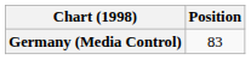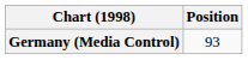 <table class="wikitable plainrowheaders" style="text-align:center">
 <tr>
 <th>Chart (1998)</th>
 <th>Position</th>
 </tr>
 <tr>
 <th scope="row">Germany (Media Control)</th>
-<td>83</td>
+<td>93</td>
 </tr>
 </table>
